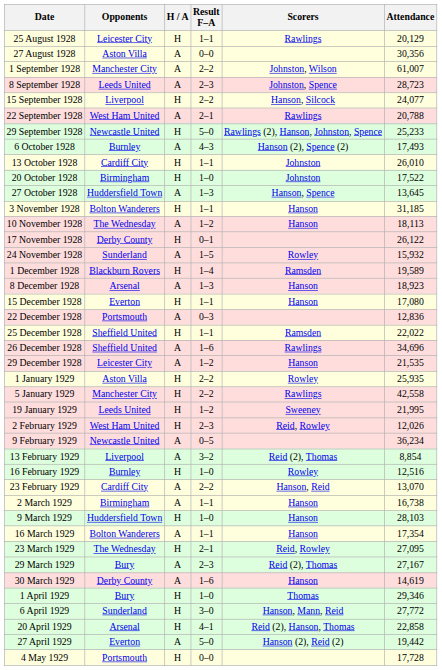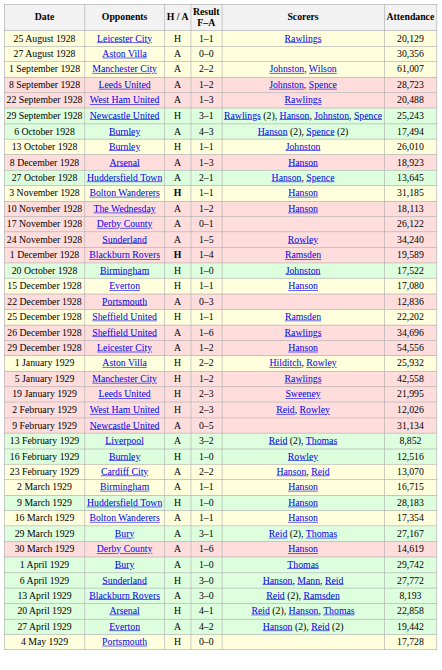 <table class="wikitable" style="text-align:center">
 <tr>
 <th>Date</th>
 <th>Opponents</th>
 <th>H / A</th>
 <th>Result<br>F–A</th>
 <th>Scorers</th>
 <th>Attendance</th>
 </tr>
 <tr bgcolor="#ffffdd">
 <td>25 August 1928</td>
 <td><a href='#'>Leicester City</a></td>
 <td>H</td>
 <td>1–1</td>
 <td><a href='#'>Rawlings</a></td>
 <td>20,129</td>
 </tr>
 <tr bgcolor="#ffffdd">
 <td>27 August 1928</td>
 <td><a href='#'>Aston Villa</a></td>
 <td>A</td>
 <td>0–0</td>
 <td></td>
 <td>30,356</td>
 </tr>
 <tr bgcolor="#ffffdd">
 <td>1 September 1928</td>
 <td><a href='#'>Manchester City</a></td>
 <td>A</td>
 <td>2–2</td>
 <td><a href='#'>Johnston</a>, <a href='#'>Wilson</a></td>
 <td>61,007</td>
 </tr>
 <tr bgcolor="#ffdddd">
 <td>8 September 1928</td>
 <td><a href='#'>Leeds United</a></td>
 <td>A</td>
-<td>2–3</td>
+<td>1–2</td>
 <td><a href='#'>Johnston</a>, <a href='#'>Spence</a></td>
 <td>28,723</td>
-</tr>
-<tr bgcolor="#ffffdd">
-<td>15 September 1928</td>
-<td><a href='#'>Liverpool</a></td>
-<td>H</td>
-<td>2–2</td>
-<td><a href='#'>Hanson</a>, <a href='#'>Silcock</a></td>
-<td>24,077</td>
 </tr>
 <tr bgcolor="#ffdddd">
 <td>22 September 1928</td>
 <td><a href='#'>West Ham United</a></td>
 <td>A</td>
-<td>2–1</td>
+<td>1–3</td>
 <td><a href='#'>Rawlings</a></td>
-<td>20,788</td>
+<td>20,488</td>
 </tr>
 <tr bgcolor="#ddffdd">
 <td>29 September 1928</td>
 <td><a href='#'>Newcastle United</a></td>
 <td>H</td>
-<td>5–0</td>
+<td>3–1</td>
 <td><a href='#'>Rawlings</a> (2), <a href='#'>Hanson</a>, <a href='#'>Johnston</a>, <a href='#'>Spence</a></td>
-<td>25,233</td>
+<td>25,243</td>
 </tr>
 <tr bgcolor="#ddffdd">
 <td>6 October 1928</td>
 <td><a href='#'>Burnley</a></td>
 <td>A</td>
 <td>4–3</td>
 <td><a href='#'>Hanson</a> (2), <a href='#'>Spence</a> (2)</td>
-<td>17,493</td>
+<td>17,494</td>
 </tr>
 <tr bgcolor="#ffffdd">
 <td>13 October 1928</td>
-<td><a href='#'>Cardiff City</a></td>
+<td><a href='#'>Burnley</a></td>
 <td>H</td>
 <td>1–1</td>
 <td><a href='#'>Johnston</a></td>
 <td>26,010</td>
 </tr>
-<tr bgcolor="#ddffdd">
-<td>20 October 1928</td>
-<td><a href='#'>Birmingham</a></td>
-<td>H</td>
-<td>1–0</td>
-<td><a href='#'>Johnston</a></td>
-<td>17,522</td>
+<tr bgcolor="#ffdddd">
+<td>8 December 1928</td>
+<td><a href='#'>Arsenal</a></td>
+<td>A</td>
+<td>1–3</td>
+<td><a href='#'>Hanson</a></td>
+<td>18,923</td>
 </tr>
 <tr bgcolor="#ddffdd">
 <td>27 October 1928</td>
 <td><a href='#'>Huddersfield Town</a></td>
 <td>A</td>
-<td>1–3</td>
+<td>2–1</td>
 <td><a href='#'>Hanson</a>, <a href='#'>Spence</a></td>
 <td>13,645</td>
 </tr>
 <tr bgcolor="#ffffdd">
 <td>3 November 1928</td>
 <td><a href='#'>Bolton Wanderers</a></td>
-<td>H</td>
+<td><strong>H</strong></td>
 <td>1–1</td>
 <td><a href='#'>Hanson</a></td>
 <td>31,185</td>
 </tr>
 <tr bgcolor="#ffdddd">
 <td>10 November 1928</td>
 <td><a href='#'>The Wednesday</a></td>
 <td>A</td>
 <td>1–2</td>
 <td><a href='#'>Hanson</a></td>
 <td>18,113</td>
 </tr>
 <tr bgcolor="#ffdddd">
 <td>17 November 1928</td>
 <td><a href='#'>Derby County</a></td>
-<td>H</td>
+<td>A</td>
 <td>0–1</td>
 <td></td>
 <td>26,122</td>
 </tr>
 <tr bgcolor="#ffdddd">
 <td>24 November 1928</td>
 <td><a href='#'>Sunderland</a></td>
 <td>A</td>
 <td>1–5</td>
 <td><a href='#'>Rowley</a></td>
-<td>15,932</td>
+<td>34,240</td>
 </tr>
 <tr bgcolor="#ffdddd">
 <td>1 December 1928</td>
 <td><a href='#'>Blackburn Rovers</a></td>
-<td>H</td>
+<td><strong>H</strong></td>
 <td>1–4</td>
 <td><a href='#'>Ramsden</a></td>
 <td>19,589</td>
 </tr>
-<tr bgcolor="#ffdddd">
-<td>8 December 1928</td>
-<td><a href='#'>Arsenal</a></td>
-<td>A</td>
-<td>1–3</td>
-<td><a href='#'>Hanson</a></td>
-<td>18,923</td>
+<tr bgcolor="#ddffdd">
+<td>20 October 1928</td>
+<td><a href='#'>Birmingham</a></td>
+<td>H</td>
+<td>1–0</td>
+<td><a href='#'>Johnston</a></td>
+<td>17,522</td>
 </tr>
 <tr bgcolor="#ffffdd">
 <td>15 December 1928</td>
 <td><a href='#'>Everton</a></td>
 <td>H</td>
 <td>1–1</td>
 <td><a href='#'>Hanson</a></td>
 <td>17,080</td>
 </tr>
 <tr bgcolor="#ffdddd">
 <td>22 December 1928</td>
 <td><a href='#'>Portsmouth</a></td>
 <td>A</td>
 <td>0–3</td>
 <td></td>
 <td>12,836</td>
 </tr>
 <tr bgcolor="#ffffdd">
 <td>25 December 1928</td>
 <td><a href='#'>Sheffield United</a></td>
 <td>H</td>
 <td>1–1</td>
 <td><a href='#'>Ramsden</a></td>
-<td>22,022</td>
+<td>22,202</td>
 </tr>
 <tr bgcolor="#ffdddd">
 <td>26 December 1928</td>
 <td><a href='#'>Sheffield United</a></td>
 <td>A</td>
 <td>1–6</td>
 <td><a href='#'>Rawlings</a></td>
 <td>34,696</td>
 </tr>
 <tr bgcolor="#ffdddd">
 <td>29 December 1928</td>
 <td><a href='#'>Leicester City</a></td>
 <td>A</td>
 <td>1–2</td>
 <td><a href='#'>Hanson</a></td>
-<td>21,535</td>
+<td>54,556</td>
 </tr>
 <tr bgcolor="#ffffdd">
 <td>1 January 1929</td>
 <td><a href='#'>Aston Villa</a></td>
 <td>H</td>
 <td>2–2</td>
-<td><a href='#'>Rowley</a></td>
-<td>25,935</td>
+<td><a href='#'>Hilditch</a>, <a href='#'>Rowley</a></td>
+<td>25,932</td>
 </tr>
 <tr bgcolor="#ffdddd">
 <td>5 January 1929</td>
 <td><a href='#'>Manchester City</a></td>
 <td>H</td>
-<td>2–2</td>
+<td>1–2</td>
 <td><a href='#'>Rawlings</a></td>
 <td>42,558</td>
 </tr>
 <tr bgcolor="#ffdddd">
 <td>19 January 1929</td>
 <td><a href='#'>Leeds United</a></td>
 <td>H</td>
-<td>1–2</td>
+<td>2–3</td>
 <td><a href='#'>Sweeney</a></td>
 <td>21,995</td>
 </tr>
 <tr bgcolor="#ffdddd">
 <td>2 February 1929</td>
 <td><a href='#'>West Ham United</a></td>
 <td>H</td>
 <td>2–3</td>
 <td><a href='#'>Reid</a>, <a href='#'>Rowley</a></td>
 <td>12,026</td>
 </tr>
 <tr bgcolor="#ffdddd">
 <td>9 February 1929</td>
 <td><a href='#'>Newcastle United</a></td>
 <td>A</td>
 <td>0–5</td>
 <td></td>
-<td>36,234</td>
+<td>31,134</td>
 </tr>
 <tr bgcolor="#ddffdd">
 <td>13 February 1929</td>
 <td><a href='#'>Liverpool</a></td>
 <td>A</td>
 <td>3–2</td>
 <td><a href='#'>Reid</a> (2), <a href='#'>Thomas</a></td>
-<td>8,854</td>
+<td>8,852</td>
 </tr>
 <tr bgcolor="#ddffdd">
 <td>16 February 1929</td>
 <td><a href='#'>Burnley</a></td>
 <td>H</td>
 <td>1–0</td>
 <td><a href='#'>Rowley</a></td>
 <td>12,516</td>
 </tr>
 <tr bgcolor="#ffffdd">
 <td>23 February 1929</td>
 <td><a href='#'>Cardiff City</a></td>
 <td>A</td>
 <td>2–2</td>
 <td><a href='#'>Hanson</a>, <a href='#'>Reid</a></td>
 <td>13,070</td>
 </tr>
 <tr bgcolor="#ffffdd">
 <td>2 March 1929</td>
 <td><a href='#'>Birmingham</a></td>
 <td>A</td>
 <td>1–1</td>
 <td><a href='#'>Hanson</a></td>
-<td>16,738</td>
+<td>16,715</td>
 </tr>
 <tr bgcolor="#ddffdd">
 <td>9 March 1929</td>
 <td><a href='#'>Huddersfield Town</a></td>
 <td>H</td>
 <td>1–0</td>
 <td><a href='#'>Hanson</a></td>
-<td>28,103</td>
+<td>28,183</td>
 </tr>
 <tr bgcolor="#ffffdd">
 <td>16 March 1929</td>
 <td><a href='#'>Bolton Wanderers</a></td>
 <td>A</td>
 <td>1–1</td>
 <td><a href='#'>Hanson</a></td>
 <td>17,354</td>
 </tr>
 <tr bgcolor="#ddffdd">
-<td>23 March 1929</td>
-<td><a href='#'>The Wednesday</a></td>
-<td>H</td>
-<td>2–1</td>
-<td><a href='#'>Reid</a>, <a href='#'>Rowley</a></td>
-<td>27,095</td>
-</tr>
-<tr bgcolor="#ddffdd">
 <td>29 March 1929</td>
 <td><a href='#'>Bury</a></td>
 <td>A</td>
-<td>2–3</td>
+<td>3–1</td>
 <td><a href='#'>Reid</a> (2), <a href='#'>Thomas</a></td>
 <td>27,167</td>
 </tr>
 <tr bgcolor="#ffdddd">
 <td>30 March 1929</td>
 <td><a href='#'>Derby County</a></td>
 <td>A</td>
 <td>1–6</td>
 <td><a href='#'>Hanson</a></td>
 <td>14,619</td>
 </tr>
 <tr bgcolor="#ddffdd">
 <td>1 April 1929</td>
 <td><a href='#'>Bury</a></td>
-<td>H</td>
+<td>A</td>
 <td>1–0</td>
 <td><a href='#'>Thomas</a></td>
-<td>29,346</td>
+<td>29,742</td>
 </tr>
 <tr bgcolor="#ddffdd">
 <td>6 April 1929</td>
 <td><a href='#'>Sunderland</a></td>
 <td>H</td>
 <td>3–0</td>
 <td><a href='#'>Hanson</a>, <a href='#'>Mann</a>, <a href='#'>Reid</a></td>
 <td>27,772</td>
+</tr>
+<tr bgcolor="#ddffdd">
+<td>13 April 1929</td>
+<td><a href='#'>Blackburn Rovers</a></td>
+<td>A</td>
+<td>3–0</td>
+<td><a href='#'>Reid</a> (2), <a href='#'>Ramsden</a></td>
+<td>8,193</td>
 </tr>
 <tr bgcolor="#ddffdd">
 <td>20 April 1929</td>
 <td><a href='#'>Arsenal</a></td>
 <td>H</td>
 <td>4–1</td>
 <td><a href='#'>Reid</a> (2), <a href='#'>Hanson</a>, <a href='#'>Thomas</a></td>
 <td>22,858</td>
 </tr>
 <tr bgcolor="#ddffdd">
 <td>27 April 1929</td>
 <td><a href='#'>Everton</a></td>
 <td>A</td>
-<td>5–0</td>
+<td>4–2</td>
 <td><a href='#'>Hanson</a> (2), <a href='#'>Reid</a> (2)</td>
 <td>19,442</td>
 </tr>
 <tr bgcolor="#ffffdd">
 <td>4 May 1929</td>
 <td><a href='#'>Portsmouth</a></td>
 <td>H</td>
 <td>0–0</td>
 <td></td>
 <td>17,728</td>
 </tr>
 </table>
